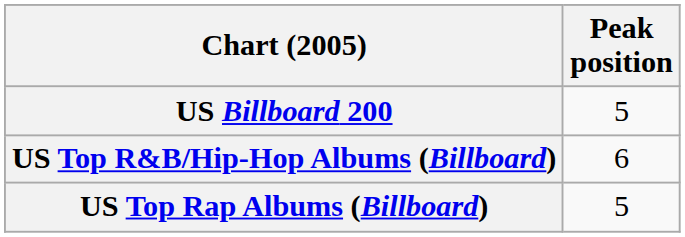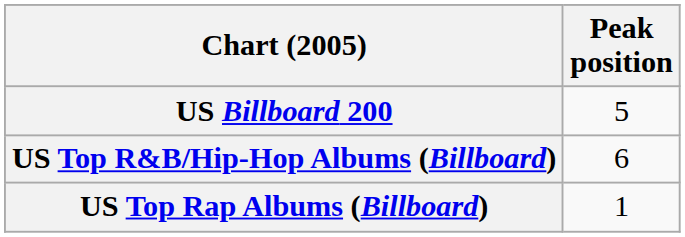 <table class="wikitable sortable plainrowheaders" style="text-align:center">
 <tr>
 <th scope="col">Chart (2005)</th>
 <th scope="col">Peak<br> position</th>
 </tr>
 <tr>
 <th scope="row">US <a href='#'><em>Billboard</em> 200</a></th>
 <td>5</td>
 </tr>
 <tr>
 <th scope="row">US <a href='#'>Top R&B/Hip-Hop Albums</a> (<em><a href='#'>Billboard</a></em>)</th>
 <td>6</td>
 </tr>
 <tr>
 <th scope="row">US <a href='#'>Top Rap Albums</a> (<em><a href='#'>Billboard</a></em>)</th>
-<td>5</td>
+<td>1</td>
 </tr>
 </table>
